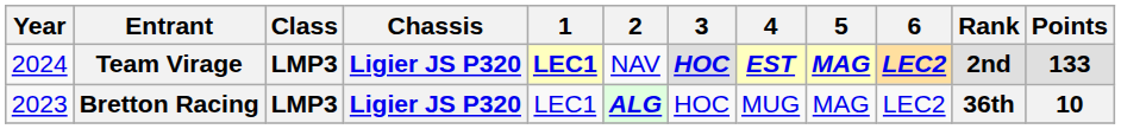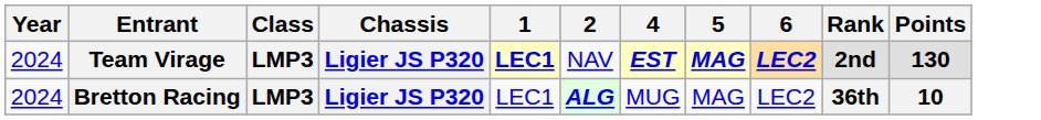 <table class="wikitable" style="text-align:center; font-size:85%">
 <tr>
 <th>Year</th>
 <th>Entrant</th>
 <th>Class</th>
 <th>Chassis</th>
 <th>1</th>
 <th>2</th>
-<th>3</th>
 <th>4</th>
 <th>5</th>
 <th>6</th>
 <th>Rank</th>
 <th>Points</th>
 </tr>
 <tr>
 <td><a href='#'>2024</a></td>
 <th nowrap>Team Virage</th>
 <th>LMP3</th>
 <th nowrap><a href='#'>Ligier JS P320</a></th>
 <td style="background:#FFFFBF;"><strong><a href='#'>LEC1</a></strong><br></td>
 <td><a href='#'>NAV</a></td>
-<td style="background:#DFDFDF;"><strong><em><a href='#'>HOC</a></em></strong><br></td>
 <td style="background:#FFFFBF;"><strong><em><a href='#'>EST</a></em></strong><br></td>
 <td style="background:#FFFFBF;"><strong><em><a href='#'>MAG</a></em></strong><br></td>
 <td style="background:#FFDF9F;"><strong><em><a href='#'>LEC2</a></em></strong><br></td>
 <th style="background:#DFDFDF;">2nd</th>
-<th style="background:#DFDFDF;">133</th>
+<th style="background:#DFDFDF;">130</th>
 </tr>
 <tr>
-<td><a href='#'>2023</a></td>
+<td><a href='#'>2024</a></td>
 <th nowrap>Bretton Racing</th>
 <th>LMP3</th>
 <th nowrap><a href='#'>Ligier JS P320</a></th>
 <td><a href='#'>LEC1</a></td>
 <td style="background:#DFFFDF;"><strong><em><a href='#'>ALG</a></em></strong><br></td>
-<td><a href='#'>HOC</a></td>
 <td><a href='#'>MUG</a></td>
 <td><a href='#'>MAG</a></td>
 <td><a href='#'>LEC2</a></td>
 <th>36th</th>
 <th>10</th>
 </tr>
 </table>
